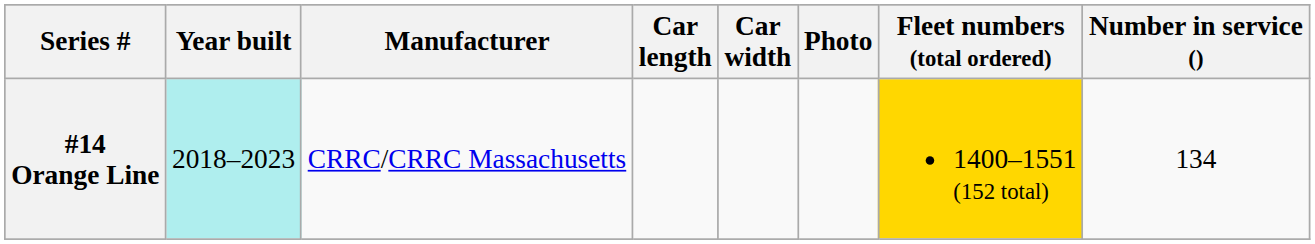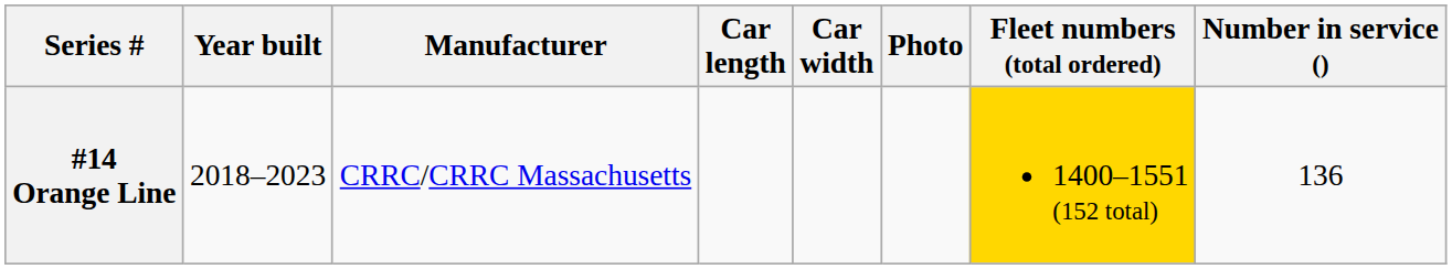 <table class="wikitable" |>
 <tr>
 <th>Series #</th>
 <th>Year built</th>
 <th>Manufacturer</th>
 <th>Car<br>length</th>
 <th>Car<br>width</th>
 <th>Photo</th>
 <th>Fleet numbers<br><small>(total ordered)</small></th>
 <th>Number in service<br><small>()</small></th>
 </tr>
 <tr bo,>
 <th>#14<br>Orange Line</th>
-<td style="background: paleturquoise;">2018–2023</td>
+<td>2018–2023</td>
 <td><a href='#'>CRRC</a>/<a href='#'>CRRC Massachusetts</a></td>
 <td></td>
 <td></td>
 <td></td>
 <td style="background: gold;"><br><ul><li>1400–1551<br><small>(152 total)</small></li></ul></td>
-<td align=center>134</td>
+<td align=center>136</td>
 </tr>
 </table>
